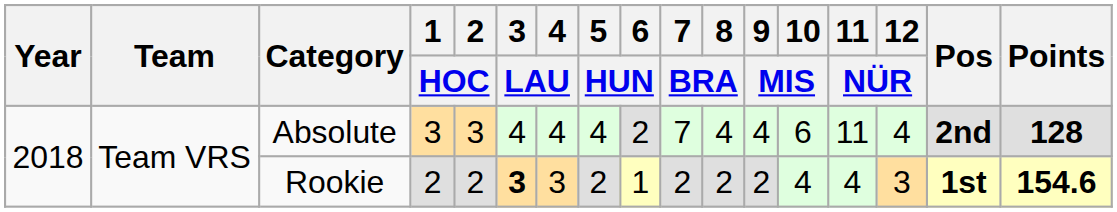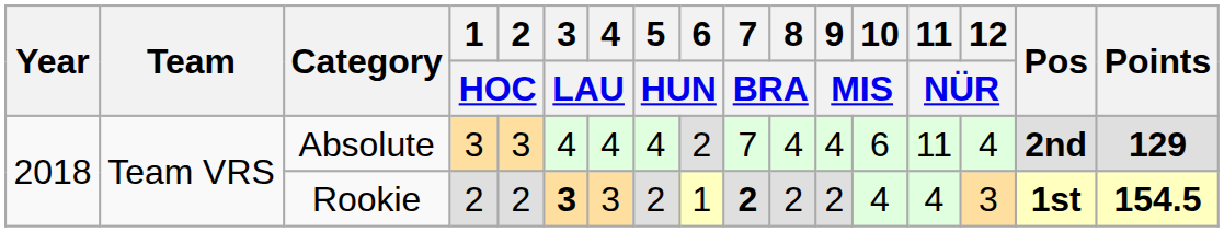 <table class="wikitable" style="font-size: 95%; text-align:center">
 <tr>
 <th rowspan="2">Year</th>
 <th rowspan="2">Team</th>
 <th rowspan="2">Category</th>
 <th>1</th>
 <th>2</th>
 <th>3</th>
 <th>4</th>
 <th>5</th>
 <th>6</th>
 <th>7</th>
 <th>8</th>
 <th>9</th>
 <th>10</th>
 <th>11</th>
 <th>12</th>
 <th rowspan="2">Pos</th>
 <th rowspan="2">Points</th>
 </tr>
 <tr>
 <th colspan="2"><a href='#'>HOC</a></th>
 <th colspan="2"><a href='#'>LAU</a></th>
 <th colspan="2"><a href='#'>HUN</a></th>
 <th colspan="2"><a href='#'>BRA</a></th>
 <th colspan="2"><a href='#'>MIS</a></th>
 <th colspan="2"><a href='#'>NÜR</a></th>
 </tr>
 <tr>
 <td rowspan="2">2018</td>
 <td rowspan="2">Team VRS</td>
 <td style="text-align:center;">Absolute</td>
 <td style="text-align:center;" bgcolor="#ffdf9f">3</td>
 <td style="text-align:center;" bgcolor="#ffdf9f">3</td>
 <td style="text-align:center;" bgcolor="#dfffdf">4</td>
 <td style="text-align:center;" bgcolor="#dfffdf">4</td>
 <td style="text-align:center;" bgcolor="#dfffdf">4</td>
 <td style="text-align:center;" bgcolor="#dfdfdf">2</td>
 <td style="text-align:center;" bgcolor="#dfffdf">7</td>
 <td style="text-align:center;" bgcolor="#dfffdf">4</td>
 <td style="text-align:center;" bgcolor="#dfffdf">4</td>
 <td style="text-align:center;" bgcolor="#dfffdf">6</td>
 <td style="text-align:center;" bgcolor="#dfffdf">11</td>
 <td style="text-align:center;" bgcolor="#dfffdf">4</td>
 <td style="text-align:center;" bgcolor="#dfdfdf"><strong>2nd</strong></td>
-<td style="text-align:center;" bgcolor="#dfdfdf"><strong>128</strong></td>
+<td style="text-align:center;" bgcolor="#dfdfdf"><strong>129</strong></td>
 </tr>
 <tr>
 <td style="text-align:center;">Rookie</td>
 <td style="text-align:center;" bgcolor="#dfdfdf">2</td>
 <td style="text-align:center;" bgcolor="#dfdfdf">2</td>
 <td style="text-align:center;" bgcolor="#ffdf9f"><strong>3</strong></td>
 <td style="text-align:center;" bgcolor="#ffdf9f">3</td>
 <td style="text-align:center;" bgcolor="#dfdfdf">2</td>
 <td style="text-align:center;" bgcolor="#ffffbf">1</td>
-<td style="text-align:center;" bgcolor="#dfdfdf">2</td>
+<td style="text-align:center;" bgcolor="#dfdfdf"><strong>2</strong></td>
 <td style="text-align:center;" bgcolor="#dfdfdf">2</td>
 <td style="text-align:center;" bgcolor="#dfdfdf">2</td>
 <td style="text-align:center;" bgcolor="#dfffdf">4</td>
 <td style="text-align:center;" bgcolor="#dfffdf">4</td>
 <td style="text-align:center;" bgcolor="#ffdf9f">3</td>
 <td style="text-align:center;" bgcolor="#ffffbf"><strong>1st</strong></td>
-<td style="text-align:center;" bgcolor="#ffffbf"><strong>154.6</strong></td>
+<td style="text-align:center;" bgcolor="#ffffbf"><strong>154.5</strong></td>
 </tr>
 </table>
